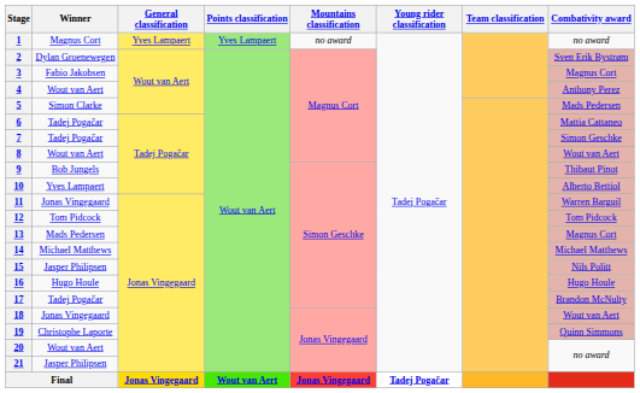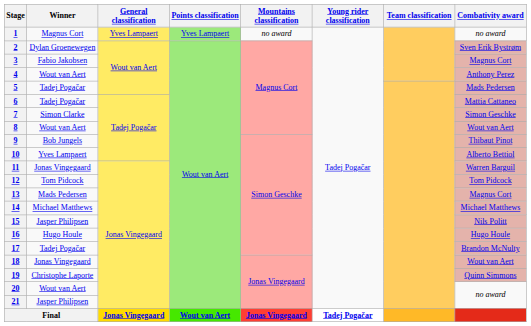 <table class="wikitable" style="text-align: center; font-size:smaller;">
 <tr>
 <th scope="col" style="width:1%;">Stage</th>
 <th scope="col" style="width:14%;">Winner</th>
 <th scope="col" style="width:14%;"><a href='#'>General classification</a><br></th>
 <th scope="col" style="width:14%;"><a href='#'>Points classification</a><br></th>
 <th scope="col" style="width:14%;"><a href='#'>Mountains classification</a><br></th>
 <th scope="col" style="width:14%;"><a href='#'>Young rider classification</a><br></th>
 <th scope="col" style="width:14%;"><a href='#'>Team classification</a><br></th>
 <th scope="col" style="width:14%;"><a href='#'>Combativity award</a><br></th>
 </tr>
 <tr>
 <th><a href='#'>1</a></th>
 <td><a href='#'>Magnus Cort</a></td>
 <td style="background:#FFEB64;"><a href='#'>Yves Lampaert</a></td>
 <td style="background:#9CE97B;"><a href='#'>Yves Lampaert</a></td>
 <td><em>no award</em></td>
 <td style="background:offwhite;" rowspan="21"><a href='#'>Tadej Pogačar</a></td>
 <td style="background:#FFCD5F;"rowspan="4"></td>
 <td><em>no award</em></td>
 </tr>
 <tr>
 <th><a href='#'>2</a></th>
 <td><a href='#'>Dylan Groenewegen</a></td>
 <td style="background:#FFEB64;"rowspan="4"><a href='#'>Wout van Aert</a></td>
 <td style="background:#9CE97B;"rowspan="20"><a href='#'>Wout van Aert</a></td>
 <td style="background:#FFA8A4;"rowspan="7"><a href='#'>Magnus Cort</a></td>
 <td style="background:#E4B3AB;"><a href='#'>Sven Erik Bystrøm</a></td>
 </tr>
 <tr>
 <th><a href='#'>3</a></th>
 <td><a href='#'>Fabio Jakobsen</a></td>
 <td style="background:#E4B3AB;"><a href='#'>Magnus Cort</a></td>
 </tr>
 <tr>
 <th><a href='#'>4</a></th>
 <td><a href='#'>Wout van Aert</a></td>
 <td style="background:#E4B3AB;"><a href='#'>Anthony Perez</a></td>
 </tr>
 <tr>
 <th><a href='#'>5</a></th>
-<td><a href='#'>Simon Clarke</a></td>
+<td><a href='#'>Tadej Pogačar</a></td>
 <td style="background:#FFCD5F;"rowspan="17"></td>
 <td style="background:#E4B3AB;"><a href='#'>Mads Pedersen</a></td>
 </tr>
 <tr>
 <th><a href='#'>6</a></th>
 <td><a href='#'>Tadej Pogačar</a></td>
 <td style="background:#FFEB64;"rowspan="5"><a href='#'>Tadej Pogačar</a></td>
 <td style="background:#E4B3AB;"><a href='#'>Mattia Cattaneo</a></td>
 </tr>
 <tr>
 <th><a href='#'>7</a></th>
-<td><a href='#'>Tadej Pogačar</a></td>
+<td><a href='#'>Simon Clarke</a></td>
 <td style="background:#E4B3AB;"><a href='#'>Simon Geschke</a></td>
 </tr>
 <tr>
 <th><a href='#'>8</a></th>
 <td><a href='#'>Wout van Aert</a></td>
 <td style="background:#E4B3AB;"><a href='#'>Wout van Aert</a></td>
 </tr>
 <tr>
 <th><a href='#'>9</a></th>
 <td><a href='#'>Bob Jungels</a></td>
 <td style="background:#FFA8A4;"rowspan="9"><a href='#'>Simon Geschke</a></td>
 <td style="background:#E4B3AB;"><a href='#'>Thibaut Pinot</a></td>
 </tr>
 <tr>
 <th><a href='#'>10</a></th>
 <td><a href='#'>Yves Lampaert</a></td>
 <td style="background:#E4B3AB;"><a href='#'>Alberto Bettiol</a></td>
 </tr>
 <tr>
 <th><a href='#'>11</a></th>
 <td><a href='#'>Jonas Vingegaard</a></td>
 <td style="background:#FFEB64;"rowspan="11"><a href='#'>Jonas Vingegaard</a></td>
 <td style="background:#E4B3AB;"><a href='#'>Warren Barguil</a></td>
 </tr>
 <tr>
 <th><a href='#'>12</a></th>
 <td><a href='#'>Tom Pidcock</a></td>
 <td style="background:#E4B3AB;"><a href='#'>Tom Pidcock</a></td>
 </tr>
 <tr>
 <th><a href='#'>13</a></th>
 <td><a href='#'>Mads Pedersen</a></td>
 <td style="background:#E4B3AB;"><a href='#'>Magnus Cort</a></td>
 </tr>
 <tr>
 <th><a href='#'>14</a></th>
 <td><a href='#'>Michael Matthews</a></td>
 <td style="background:#E4B3AB;"><a href='#'>Michael Matthews</a></td>
 </tr>
 <tr>
 <th><a href='#'>15</a></th>
 <td><a href='#'>Jasper Philipsen</a></td>
 <td style="background:#E4B3AB;"><a href='#'>Nils Politt</a></td>
 </tr>
 <tr>
 <th><a href='#'>16</a></th>
 <td><a href='#'>Hugo Houle</a></td>
 <td style="background:#E4B3AB;"><a href='#'>Hugo Houle</a></td>
 </tr>
 <tr>
 <th><a href='#'>17</a></th>
 <td><a href='#'>Tadej Pogačar</a></td>
 <td style="background:#E4B3AB;"><a href='#'>Brandon McNulty</a></td>
 </tr>
 <tr>
 <th><a href='#'>18</a></th>
 <td><a href='#'>Jonas Vingegaard</a></td>
 <td style="background:#FFA8A4;"rowspan="4"><a href='#'>Jonas Vingegaard</a></td>
 <td style="background:#E4B3AB;"><a href='#'>Wout van Aert</a></td>
 </tr>
 <tr>
 <th><a href='#'>19</a></th>
 <td><a href='#'>Christophe Laporte</a></td>
 <td style="background:#E4B3AB;"><a href='#'>Quinn Simmons</a></td>
 </tr>
 <tr>
 <th><a href='#'>20</a></th>
 <td><a href='#'>Wout van Aert</a></td>
 <td rowspan=2><em>no award</em></td>
 </tr>
 <tr>
 <th><a href='#'>21</a></th>
 <td><a href='#'>Jasper Philipsen</a></td>
 </tr>
 <tr>
 <th colspan="2">Final</th>
 <th style="background:#FFDB00;"><a href='#'>Jonas Vingegaard</a></th>
 <th style="background:#46E800;"><a href='#'>Wout van Aert</a></th>
 <th style="background:#FF3E33;"><a href='#'>Jonas Vingegaard</a></th>
 <th style="background:white;"><a href='#'>Tadej Pogačar</a></th>
 <th style="background:#FFB927;"></th>
 <th style="background:#E42A19;"></th>
 </tr>
 </table>
